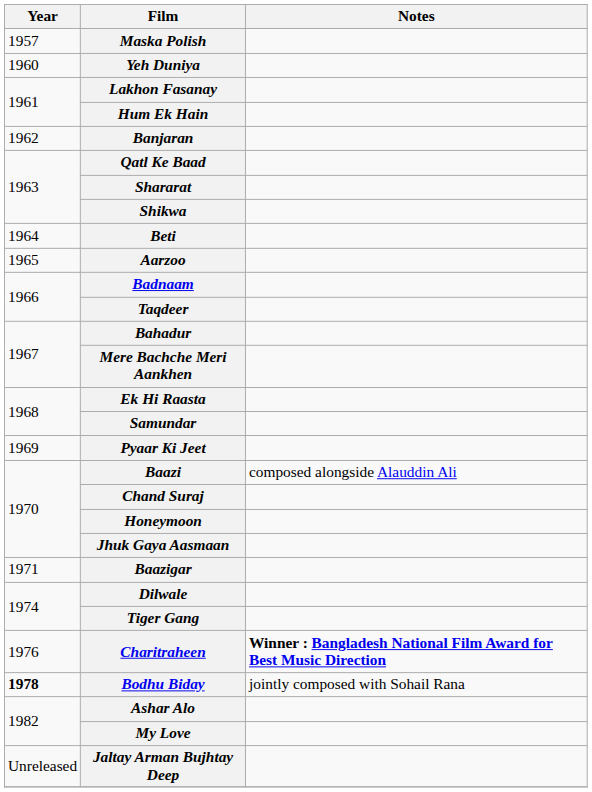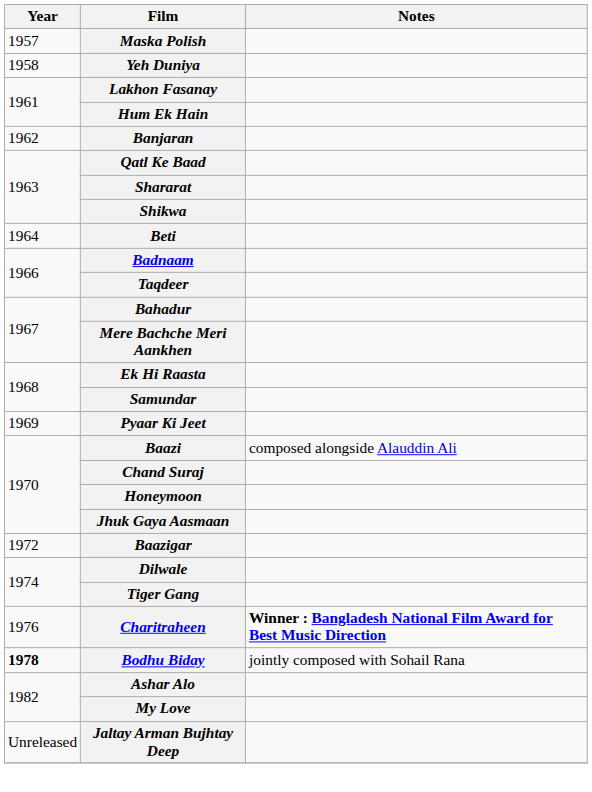 <table class="wikitable sortable">
 <tr>
 <th>Year</th>
 <th>Film</th>
 <th>Notes</th>
 </tr>
 <tr>
 <td>1957</td>
 <th><em>Maska Polish</em></th>
 <td></td>
 </tr>
 <tr>
-<td>1960</td>
+<td>1958</td>
 <th><em>Yeh Duniya</em></th>
 <td></td>
 </tr>
 <tr>
 <td rowspan=2>1961</td>
 <th><em>Lakhon Fasanay</em></th>
 <td></td>
 </tr>
 <tr>
 <th><em>Hum Ek Hain</em></th>
 <td></td>
 </tr>
 <tr>
 <td>1962</td>
 <th><em>Banjaran</em></th>
 <td></td>
 </tr>
 <tr>
 <td rowspan=3>1963</td>
 <th><em>Qatl Ke Baad</em></th>
 <td></td>
 </tr>
 <tr>
 <th><em>Shararat</em></th>
 <td></td>
 </tr>
 <tr>
 <th><em>Shikwa</em></th>
 <td></td>
 </tr>
 <tr>
 <td>1964</td>
 <th><em>Beti</em></th>
-<td></td>
-</tr>
-<tr>
-<td>1965</td>
-<th><em>Aarzoo</em></th>
 <td></td>
 </tr>
 <tr>
 <td rowspan=2>1966</td>
 <th><em><a href='#'>Badnaam</a></em> </th>
 <td></td>
 </tr>
 <tr>
 <th><em>Taqdeer</em></th>
 <td></td>
 </tr>
 <tr>
 <td rowspan=2>1967</td>
 <th><em>Bahadur</em></th>
 <td></td>
 </tr>
 <tr>
 <th><em>Mere Bachche Meri Aankhen</em></th>
 <td></td>
 </tr>
 <tr>
 <td rowspan=2>1968</td>
 <th><em>Ek Hi Raasta</em></th>
 <td></td>
 </tr>
 <tr>
 <th><em>Samundar</em></th>
 <td></td>
 </tr>
 <tr>
 <td>1969</td>
 <th><em>Pyaar Ki Jeet</em></th>
 <td></td>
 </tr>
 <tr>
 <td rowspan=4>1970</td>
 <th><em>Baazi</em></th>
 <td>composed alongside <a href='#'>Alauddin Ali</a></td>
 </tr>
 <tr>
 <th><em>Chand Suraj</em></th>
 <td></td>
 </tr>
 <tr>
 <th><em>Honeymoon</em></th>
 <td></td>
 </tr>
 <tr>
 <th><em>Jhuk Gaya Aasmaan</em></th>
 <td></td>
 </tr>
 <tr>
-<td>1971</td>
+<td>1972</td>
 <th><em>Baazigar</em></th>
 <td></td>
 </tr>
 <tr>
 <td rowspan=2>1974</td>
 <th><em>Dilwale</em></th>
 <td></td>
 </tr>
 <tr>
 <th><em>Tiger Gang</em></th>
 <td></td>
 </tr>
 <tr>
 <td>1976</td>
 <th><em><a href='#'>Charitraheen</a></em></th>
 <td><strong>Winner : <a href='#'>Bangladesh National Film Award for Best Music Direction</a></strong></td>
 </tr>
 <tr>
 <td><strong>1978</strong></td>
 <th><em><a href='#'>Bodhu Biday</a></em></th>
 <td>jointly composed with Sohail Rana</td>
 </tr>
 <tr>
 <td rowspan=2>1982</td>
 <th><em>Ashar Alo</em></th>
 <td></td>
 </tr>
 <tr>
 <th><em>My Love</em></th>
 <td></td>
 </tr>
 <tr>
 <td>Unreleased</td>
 <th><em>Jaltay Arman Bujhtay Deep</em></th>
 <td></td>
 </tr>
 <tr>
 </tr>
 </table>
